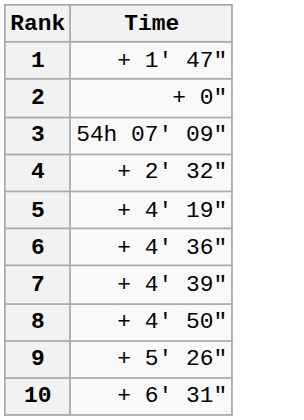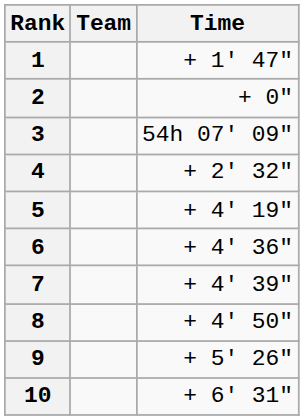 <table class="wikitable">
 <tr>
 <th scope="col">Rank</th>
+<th scope="col">Team</th>
 <th scope="col">Time</th>
 </tr>
 <tr>
 <th scope="row">1</th>
+<td></td>
 <td align="right">+ 1' 47"</td>
 </tr>
 <tr>
 <th scope="row">2</th>
+<td></td>
 <td align="right">+ 0"</td>
 </tr>
 <tr>
 <th scope="row">3</th>
+<td></td>
 <td align="right">54h 07' 09"</td>
 </tr>
 <tr>
 <th scope="row">4</th>
+<td></td>
 <td align="right">+ 2' 32"</td>
 </tr>
 <tr>
 <th scope="row">5</th>
+<td></td>
 <td align="right">+ 4' 19"</td>
 </tr>
 <tr>
 <th scope="row">6</th>
+<td></td>
 <td align="right">+ 4' 36"</td>
 </tr>
 <tr>
 <th scope="row">7</th>
+<td></td>
 <td align="right">+ 4' 39"</td>
 </tr>
 <tr>
 <th scope="row">8</th>
+<td></td>
 <td align="right">+ 4' 50"</td>
 </tr>
 <tr>
 <th scope="row">9</th>
+<td></td>
 <td align="right">+ 5' 26"</td>
 </tr>
 <tr>
 <th scope="row">10</th>
+<td></td>
 <td align="right">+ 6' 31"</td>
 </tr>
 </table>
